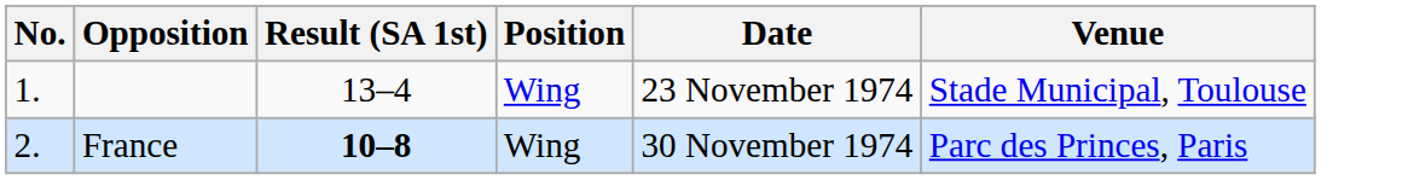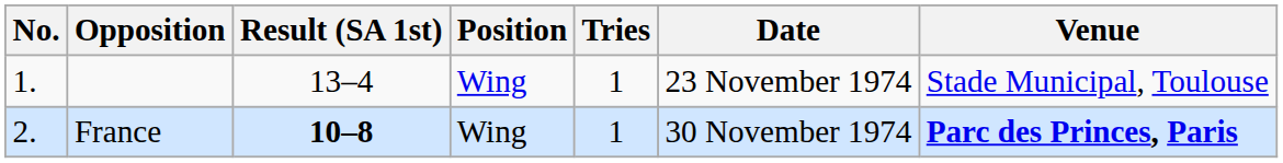 <table class="wikitable sortable">
 <tr>
 <th>No.</th>
 <th>Opposition</th>
 <th>Result (SA 1st)</th>
 <th>Position</th>
+<th>Tries</th>
 <th>Date</th>
 <th>Venue</th>
 </tr>
 <tr>
 <td>1.</td>
 <td></td>
 <td align="center">13–4</td>
 <td><a href='#'>Wing</a></td>
+<td align="center">1</td>
 <td>23 November 1974</td>
 <td><a href='#'>Stade Municipal</a>, <a href='#'>Toulouse</a></td>
 </tr>
 <tr style="background: #D0E6FF;">
 <td>2.</td>
 <td> France</td>
 <td align="center"><strong>10–8</strong></td>
 <td>Wing</td>
+<td align="center">1</td>
 <td>30 November 1974</td>
-<td><a href='#'>Parc des Princes</a>, <a href='#'>Paris</a></td>
+<td><strong><a href='#'>Parc des Princes</a>, <a href='#'>Paris</a></strong></td>
 </tr>
 </table>
